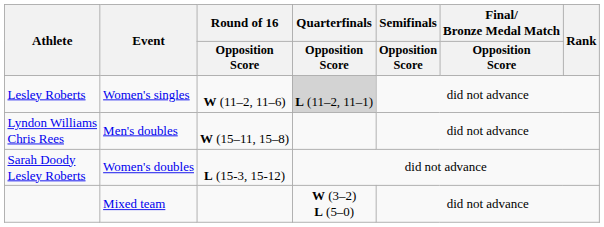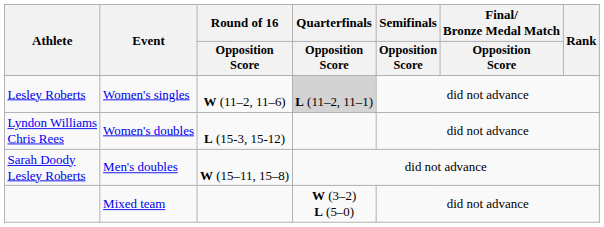 <table class=wikitable style="font-size:90%">
 <tr>
 <th rowspan="2">Athlete</th>
 <th rowspan="2">Event</th>
 <th>Round of 16</th>
 <th>Quarterfinals</th>
 <th>Semifinals</th>
 <th>Final/<br>Bronze Medal Match</th>
 <th rowspan=2>Rank</th>
 </tr>
 <tr style="font-size:95%">
 <th>Opposition<br>Score</th>
 <th>Opposition<br>Score</th>
 <th>Opposition<br>Score</th>
 <th>Opposition<br>Score</th>
 </tr>
 <tr align=center>
 <td align=left><a href='#'>Lesley Roberts</a></td>
 <td align=left><a href='#'>Women's singles</a></td>
 <td><br><strong>W</strong> (11–2, 11–6)</td>
 <td style="background: lightgrey;"><br><strong>L</strong> (11–2, 11–1)</td>
 <td colspan=3>did not advance</td>
 </tr>
 <tr align=center>
 <td align=left><a href='#'>Lyndon Williams</a><br><a href='#'>Chris Rees</a></td>
-<td align=left><a href='#'>Men's doubles</a></td>
-<td><br><strong>W</strong> (15–11, 15–8)</td>
+<td align=left><a href='#'>Women's doubles</a></td>
+<td><br><strong>L</strong> (15-3, 15-12)</td>
 <td></td>
 <td colspan=3>did not advance</td>
 </tr>
 <tr align=center>
 <td align=left><a href='#'>Sarah Doody</a><br><a href='#'>Lesley Roberts</a></td>
-<td align=left><a href='#'>Women's doubles</a></td>
-<td><br><strong>L</strong> (15-3, 15-12)</td>
+<td align=left><a href='#'>Men's doubles</a></td>
+<td><br><strong>W</strong> (15–11, 15–8)</td>
 <td colspan=4>did not advance</td>
 </tr>
 <tr align=center>
 <td align=left></td>
 <td align=left><a href='#'>Mixed team</a></td>
 <td></td>
 <td> <strong>W</strong> (3–2)<br> <strong>L</strong> (5–0)</td>
 <td colspan=3>did not advance</td>
 </tr>
 </table>
